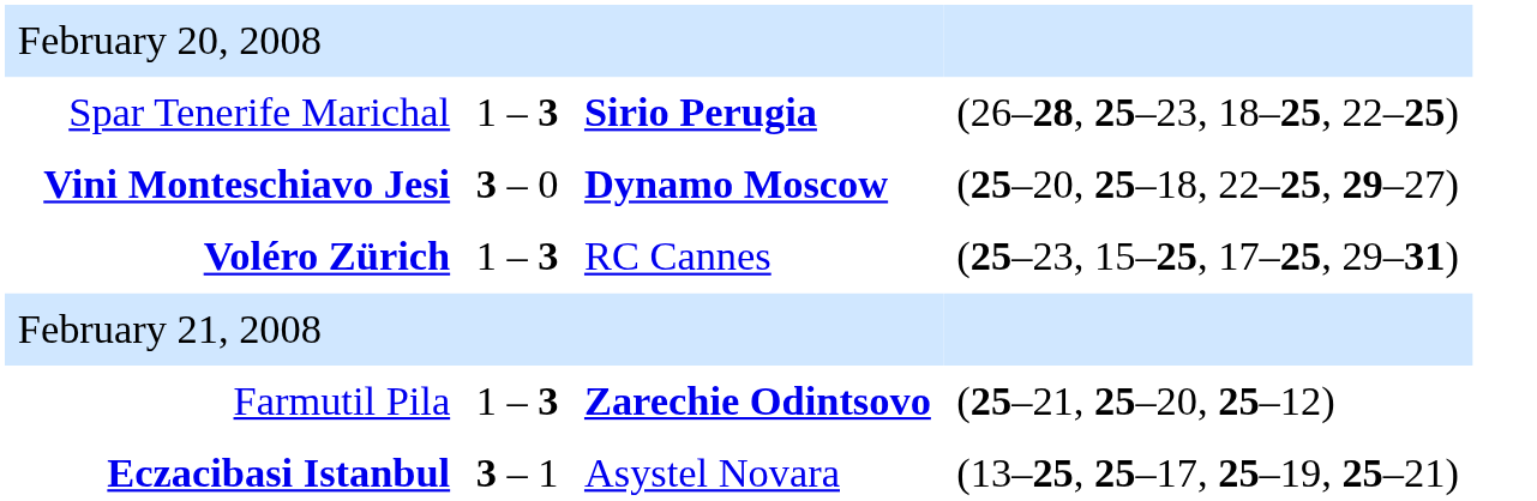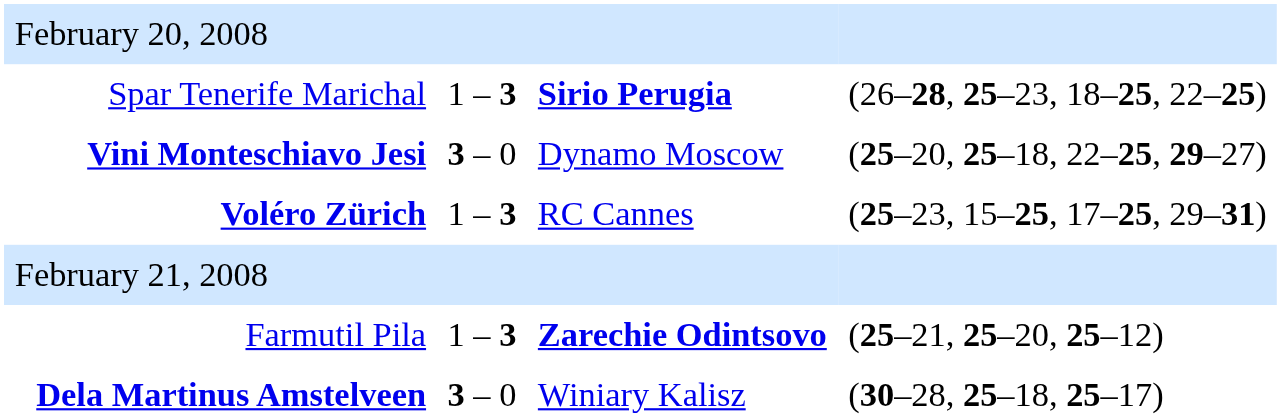 <table style=border-collapse:collapse  cellspacing=0 cellpadding=5>
 <tr bgcolor=#D0E7FF>
 <td colspan="4">February 20, 2008</td>
 <td></td>
 </tr>
 <tr>
 <td></td>
 <td align=right><a href='#'>Spar Tenerife Marichal</a>  </td>
 <td>1 – <strong>3</strong></td>
 <td> <strong><a href='#'>Sirio Perugia</a></strong></td>
 <td>(26–<strong>28</strong>, <strong>25</strong>–23, 18–<strong>25</strong>, 22–<strong>25</strong>)</td>
 </tr>
 <tr>
 <td></td>
 <td align=right><strong><a href='#'>Vini Monteschiavo Jesi</a></strong>  </td>
 <td><strong>3</strong> – 0</td>
-<td><strong> <a href='#'>Dynamo Moscow</a></strong></td>
+<td> <a href='#'>Dynamo Moscow</a></td>
 <td>(<strong>25</strong>–20, <strong>25</strong>–18, 22–<strong>25</strong>, <strong>29</strong>–27)</td>
 </tr>
 <tr>
 <td></td>
 <td align=right><strong><a href='#'>Voléro Zürich</a></strong>  </td>
 <td>1 – <strong>3</strong></td>
 <td> <a href='#'>RC Cannes</a></td>
 <td>(<strong>25</strong>–23, 15–<strong>25</strong>, 17–<strong>25</strong>, 29–<strong>31</strong>)</td>
 </tr>
 <tr bgcolor=#D0E7FF>
 <td colspan="4">February 21, 2008</td>
 <td></td>
 </tr>
 <tr>
 <td></td>
 <td align=right><a href='#'>Farmutil Pila</a> </td>
 <td>1 – <strong>3</strong></td>
 <td> <strong><a href='#'>Zarechie Odintsovo</a></strong></td>
 <td>(<strong>25</strong>–21, <strong>25</strong>–20, <strong>25</strong>–12)</td>
 </tr>
 <tr>
 <td></td>
-<td align=right><strong><a href='#'>Eczacibasi Istanbul</a></strong> </td>
-<td><strong>3</strong> – 1</td>
-<td> <a href='#'>Asystel Novara</a></td>
-<td>(13–<strong>25</strong>, <strong>25</strong>–17, <strong>25</strong>–19, <strong>25</strong>–21)</td>
+<td align=right><strong><a href='#'>Dela Martinus Amstelveen</a></strong> </td>
+<td><strong>3</strong> – 0</td>
+<td> <a href='#'>Winiary Kalisz</a></td>
+<td>(<strong>30</strong>–28, <strong>25</strong>–18, <strong>25</strong>–17)</td>
 </tr>
 <tr>
 </tr>
 </table>
